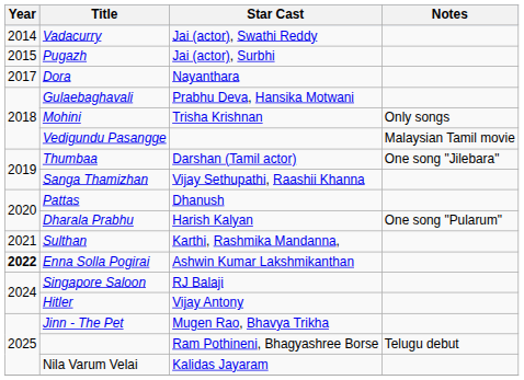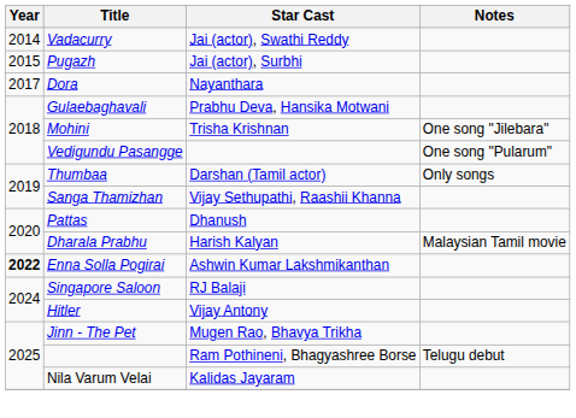 <table class="wikitable sortable">
 <tr style="text-align:center; background:LightSteelBlue; width:60%;">
 <th>Year</th>
 <th>Title</th>
 <th>Star Cast</th>
 <th>Notes</th>
 </tr>
 <tr>
 <td>2014</td>
 <td><em><a href='#'>Vadacurry</a></em></td>
 <td><a href='#'>Jai (actor)</a>, <a href='#'>Swathi Reddy</a></td>
 <td></td>
 </tr>
 <tr>
 <td>2015</td>
 <td><em><a href='#'>Pugazh</a></em></td>
 <td><a href='#'>Jai (actor)</a>, <a href='#'>Surbhi</a></td>
 <td></td>
 </tr>
 <tr>
 <td>2017</td>
 <td><em><a href='#'>Dora</a></em></td>
 <td><a href='#'>Nayanthara</a></td>
 <td></td>
 </tr>
 <tr>
 <td rowspan="3">2018</td>
 <td><em><a href='#'>Gulaebaghavali</a></em></td>
 <td><a href='#'>Prabhu Deva</a>, <a href='#'>Hansika Motwani</a></td>
 <td></td>
 </tr>
 <tr>
 <td><em><a href='#'>Mohini</a></em></td>
 <td><a href='#'>Trisha Krishnan</a></td>
-<td>Only songs</td>
+<td>One song "Jilebara"</td>
 </tr>
 <tr>
 <td><em><a href='#'>Vedigundu Pasangge</a></em></td>
 <td></td>
-<td>Malaysian Tamil movie</td>
+<td>One song "Pularum"</td>
 </tr>
 <tr>
 <td rowspan="2">2019</td>
 <td><em><a href='#'>Thumbaa</a></em></td>
 <td><a href='#'>Darshan (Tamil actor)</a></td>
-<td>One song "Jilebara"</td>
+<td>Only songs</td>
 </tr>
 <tr>
 <td><em><a href='#'>Sanga Thamizhan</a></em></td>
 <td><a href='#'>Vijay Sethupathi</a>, <a href='#'>Raashii Khanna</a></td>
 <td></td>
 </tr>
 <tr>
 <td rowspan="2">2020</td>
 <td><em><a href='#'>Pattas</a></em></td>
 <td><a href='#'>Dhanush</a></td>
 <td></td>
 </tr>
 <tr>
 <td><em><a href='#'>Dharala Prabhu</a></em></td>
 <td><a href='#'>Harish Kalyan</a></td>
-<td>One song "Pularum"</td>
-</tr>
-<tr>
-<td>2021</td>
-<td><em><a href='#'>Sulthan</a></em></td>
-<td><a href='#'>Karthi</a>, <a href='#'>Rashmika Mandanna</a>,</td>
-<td></td>
+<td>Malaysian Tamil movie</td>
 </tr>
 <tr>
 <td><strong>2022</strong></td>
 <td><em><a href='#'>Enna Solla Pogirai</a></em></td>
 <td><a href='#'>Ashwin Kumar Lakshmikanthan</a></td>
 <td></td>
 </tr>
 <tr>
 <td rowspan="2">2024</td>
 <td><em><a href='#'>Singapore Saloon</a></em></td>
 <td><a href='#'>RJ Balaji</a></td>
 <td></td>
 </tr>
 <tr>
 <td><em><a href='#'>Hitler</a></em></td>
 <td><a href='#'>Vijay Antony</a></td>
 <td></td>
 </tr>
 <tr>
 <td rowspan="3">2025</td>
 <td><a href='#'><em>Jinn - The Pet</em></a></td>
 <td><a href='#'>Mugen Rao</a>, <a href='#'>Bhavya Trikha</a></td>
 <td></td>
 </tr>
 <tr>
 <td></td>
 <td><a href='#'>Ram Pothineni</a>, Bhagyashree Borse</td>
 <td>Telugu debut</td>
 </tr>
 <tr>
 <td>Nila Varum Velai</td>
 <td><a href='#'>Kalidas Jayaram</a></td>
 <td></td>
 </tr>
 <tr>
 </tr>
 </table>
